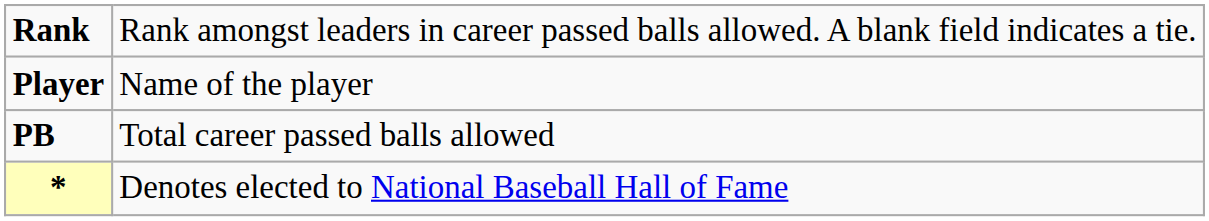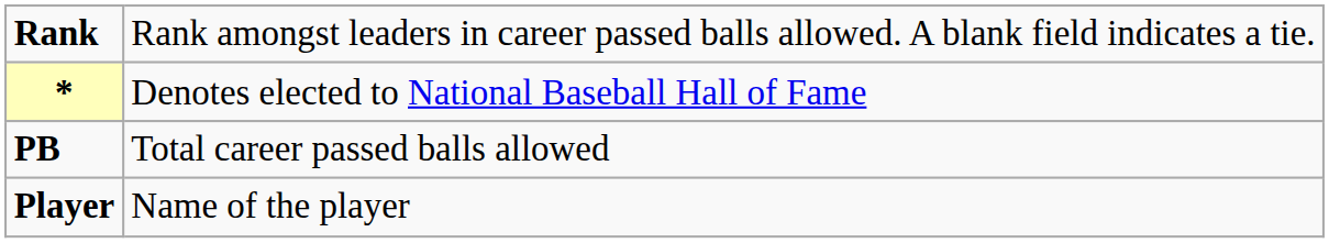 <table class="wikitable">
 <tr>
 <td><strong>Rank</strong></td>
 <td>Rank amongst leaders in career passed balls allowed. A blank field indicates a tie.</td>
 </tr>
 <tr>
-<td><strong>Player</strong></td>
-<td>Name of the player</td>
+<th scope="row" style="background-color:#ffffbb">*</th>
+<td>Denotes elected to <a href='#'>National Baseball Hall of Fame</a> <br></td>
 </tr>
 <tr>
 <td><strong>PB</strong></td>
 <td>Total career passed balls allowed</td>
 </tr>
 <tr>
-<th scope="row" style="background-color:#ffffbb">*</th>
-<td>Denotes elected to <a href='#'>National Baseball Hall of Fame</a> <br></td>
+<td><strong>Player</strong></td>
+<td>Name of the player</td>
 </tr>
 </table>
